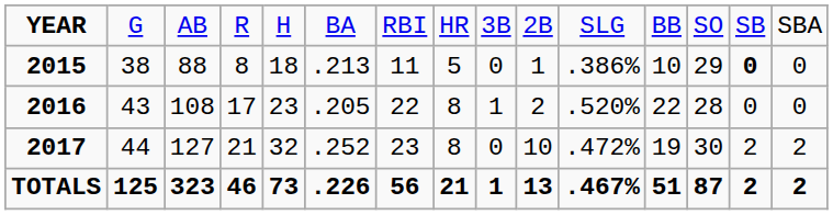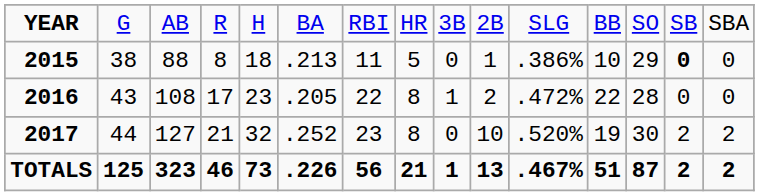 <table class="wikitable">
 <tr align=center>
 <td><strong>YEAR</strong></td>
 <td><a href='#'>G</a></td>
 <td><a href='#'>AB</a></td>
 <td><a href='#'>R</a></td>
 <td><a href='#'>H</a></td>
 <td><a href='#'>BA</a></td>
 <td><a href='#'>RBI</a></td>
 <td><a href='#'>HR</a></td>
 <td><a href='#'>3B</a></td>
 <td><a href='#'>2B</a></td>
 <td><a href='#'>SLG</a></td>
 <td><a href='#'>BB</a></td>
 <td><a href='#'>SO</a></td>
 <td><a href='#'>SB</a></td>
 <td>SBA</td>
 </tr>
 <tr align=center>
 <td><strong>2015</strong></td>
 <td>38</td>
 <td>88</td>
 <td>8</td>
 <td>18</td>
 <td>.213</td>
 <td>11</td>
 <td>5</td>
 <td>0</td>
 <td>1</td>
 <td>.386%</td>
 <td>10</td>
 <td>29</td>
 <td><strong>0</strong></td>
 <td>0</td>
 </tr>
 <tr align=center>
 <td><strong>2016</strong></td>
 <td>43</td>
 <td>108</td>
 <td>17</td>
 <td>23</td>
 <td>.205</td>
 <td>22</td>
 <td>8</td>
 <td>1</td>
 <td>2</td>
-<td>.520%</td>
+<td>.472%</td>
 <td>22</td>
 <td>28</td>
 <td>0</td>
 <td>0</td>
 </tr>
 <tr align=center>
 <td><strong>2017</strong></td>
 <td>44</td>
 <td>127</td>
 <td>21</td>
 <td>32</td>
 <td>.252</td>
 <td>23</td>
 <td>8</td>
 <td>0</td>
 <td>10</td>
-<td>.472%</td>
+<td>.520%</td>
 <td>19</td>
 <td>30</td>
 <td>2</td>
 <td>2</td>
 </tr>
 <tr align=center>
 <td><strong>TOTALS</strong></td>
 <td><strong>125</strong></td>
 <td><strong>323</strong></td>
 <td><strong>46</strong></td>
 <td><strong>73</strong></td>
 <td><strong>.226</strong></td>
 <td><strong>56</strong></td>
 <td><strong>21</strong></td>
 <td><strong>1</strong></td>
 <td><strong>13</strong></td>
 <td><strong>.467%</strong></td>
 <td><strong>51</strong></td>
 <td><strong>87</strong></td>
 <td><strong>2</strong></td>
 <td><strong>2</strong></td>
 </tr>
 </table>
